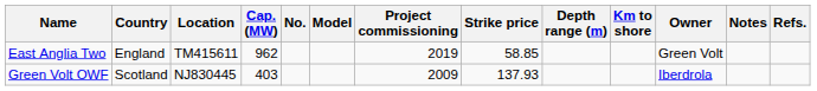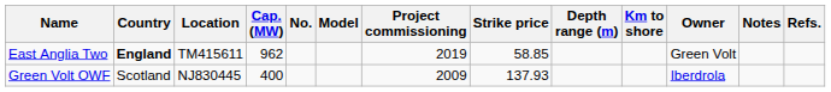 <table class="wikitable sortable">
 <tr>
 <th>Name</th>
 <th>Country</th>
 <th>Location</th>
 <th><a href='#'>Cap.</a><br> (<a href='#'>MW</a>)</th>
 <th>No.</th>
 <th>Model</th>
 <th>Project<br>commissioning</th>
 <th>Strike price</th>
 <th>Depth<br>range (<a href='#'>m</a>)</th>
 <th><a href='#'>Km</a> to<br>shore</th>
 <th>Owner</th>
 <th>Notes</th>
 <th>Refs.</th>
 </tr>
 <tr>
 <td><a href='#'>East Anglia Two</a></td>
-<td>England</td>
+<td><strong>England</strong></td>
 <td>TM415611</td>
 <td style="text-align:right;">962</td>
 <td></td>
 <td></td>
 <td style="text-align:right;">2019</td>
 <td style="text-align:right;">58.85</td>
 <td></td>
 <td></td>
 <td>Green Volt</td>
 <td></td>
 <td></td>
 </tr>
 <tr>
 <td><a href='#'>Green Volt OWF</a></td>
 <td>Scotland</td>
 <td>NJ830445</td>
-<td style="text-align:right;">403</td>
+<td style="text-align:right;">400</td>
 <td></td>
 <td></td>
 <td style="text-align:right;">2009</td>
 <td style="text-align:right;">137.93</td>
 <td></td>
 <td></td>
 <td><a href='#'>Iberdrola</a></td>
 <td></td>
 <td></td>
 </tr>
 </table>
